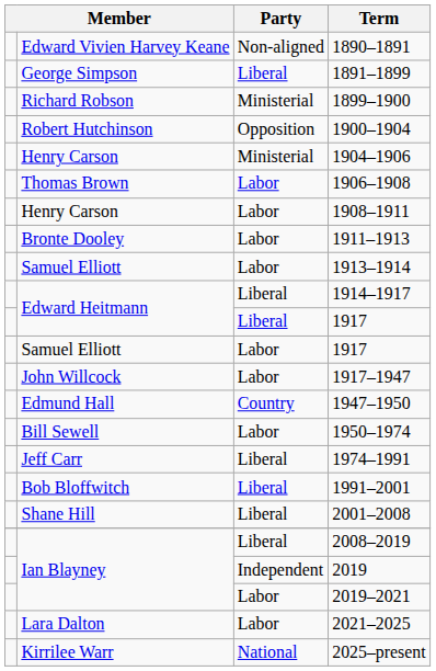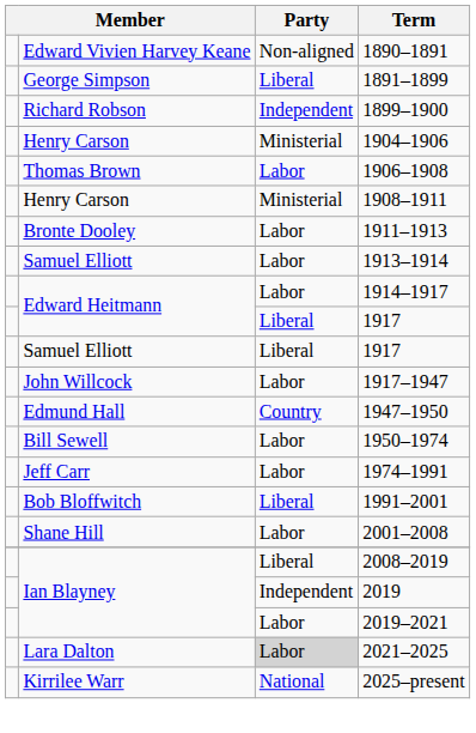 <table class="wikitable">
 <tr>
 <th colspan="2">Member</th>
 <th>Party</th>
 <th>Term</th>
 </tr>
 <tr>
 <td> </td>
 <td><a href='#'>Edward Vivien Harvey Keane</a></td>
 <td>Non-aligned</td>
 <td>1890–1891</td>
 </tr>
 <tr>
 <td> </td>
 <td><a href='#'>George Simpson</a></td>
 <td><a href='#'>Liberal</a></td>
 <td>1891–1899</td>
 </tr>
 <tr>
 <td> </td>
 <td><a href='#'>Richard Robson</a></td>
-<td>Ministerial</td>
+<td><a href='#'>Independent</a></td>
 <td>1899–1900</td>
-</tr>
-<tr>
-<td> </td>
-<td><a href='#'>Robert Hutchinson</a></td>
-<td>Opposition</td>
-<td>1900–1904</td>
 </tr>
 <tr>
 <td> </td>
 <td><a href='#'>Henry Carson</a></td>
 <td>Ministerial</td>
 <td>1904–1906</td>
 </tr>
 <tr>
 <td> </td>
 <td><a href='#'>Thomas Brown</a></td>
 <td><a href='#'>Labor</a></td>
 <td>1906–1908</td>
 </tr>
 <tr>
 <td> </td>
 <td>Henry Carson</td>
-<td>Labor</td>
+<td>Ministerial</td>
 <td>1908–1911</td>
 </tr>
 <tr>
 <td> </td>
 <td><a href='#'>Bronte Dooley</a></td>
 <td>Labor</td>
 <td>1911–1913</td>
 </tr>
 <tr>
 <td> </td>
 <td><a href='#'>Samuel Elliott</a></td>
 <td>Labor</td>
 <td>1913–1914</td>
 </tr>
 <tr>
 <td> </td>
 <td rowspan=2><a href='#'>Edward Heitmann</a></td>
-<td>Liberal</td>
+<td>Labor</td>
 <td>1914–1917</td>
 </tr>
 <tr>
 <td> </td>
 <td><a href='#'>Liberal</a></td>
 <td>1917</td>
 </tr>
 <tr>
 <td> </td>
 <td>Samuel Elliott</td>
-<td>Labor</td>
+<td>Liberal</td>
 <td>1917</td>
 </tr>
 <tr>
 <td> </td>
 <td><a href='#'>John Willcock</a></td>
 <td>Labor</td>
 <td>1917–1947</td>
 </tr>
 <tr>
 <td> </td>
 <td><a href='#'>Edmund Hall</a></td>
 <td><a href='#'>Country</a></td>
 <td>1947–1950</td>
 </tr>
 <tr>
 <td> </td>
 <td><a href='#'>Bill Sewell</a></td>
 <td>Labor</td>
 <td>1950–1974</td>
 </tr>
 <tr>
 <td> </td>
 <td><a href='#'>Jeff Carr</a></td>
-<td>Liberal</td>
+<td>Labor</td>
 <td>1974–1991</td>
 </tr>
 <tr>
 <td> </td>
 <td><a href='#'>Bob Bloffwitch</a></td>
 <td><a href='#'>Liberal</a></td>
 <td>1991–2001</td>
 </tr>
 <tr>
 <td> </td>
 <td><a href='#'>Shane Hill</a></td>
-<td>Liberal</td>
+<td>Labor</td>
 <td>2001–2008</td>
 </tr>
 <tr>
 </tr>
 <tr>
 <td> </td>
 <td rowspan="3"><a href='#'>Ian Blayney</a></td>
 <td>Liberal</td>
 <td>2008–2019</td>
 </tr>
 <tr>
 <td> </td>
 <td>Independent</td>
 <td>2019</td>
 </tr>
 <tr>
 <td> </td>
 <td>Labor</td>
 <td>2019–2021</td>
 </tr>
 <tr>
 <td> </td>
 <td><a href='#'>Lara Dalton</a></td>
-<td>Labor</td>
+<td style="background: lightgrey;">Labor</td>
 <td>2021–2025</td>
 </tr>
 <tr>
 <td> </td>
 <td><a href='#'>Kirrilee Warr</a></td>
 <td><a href='#'>National</a></td>
 <td>2025–present</td>
 </tr>
 </table>
